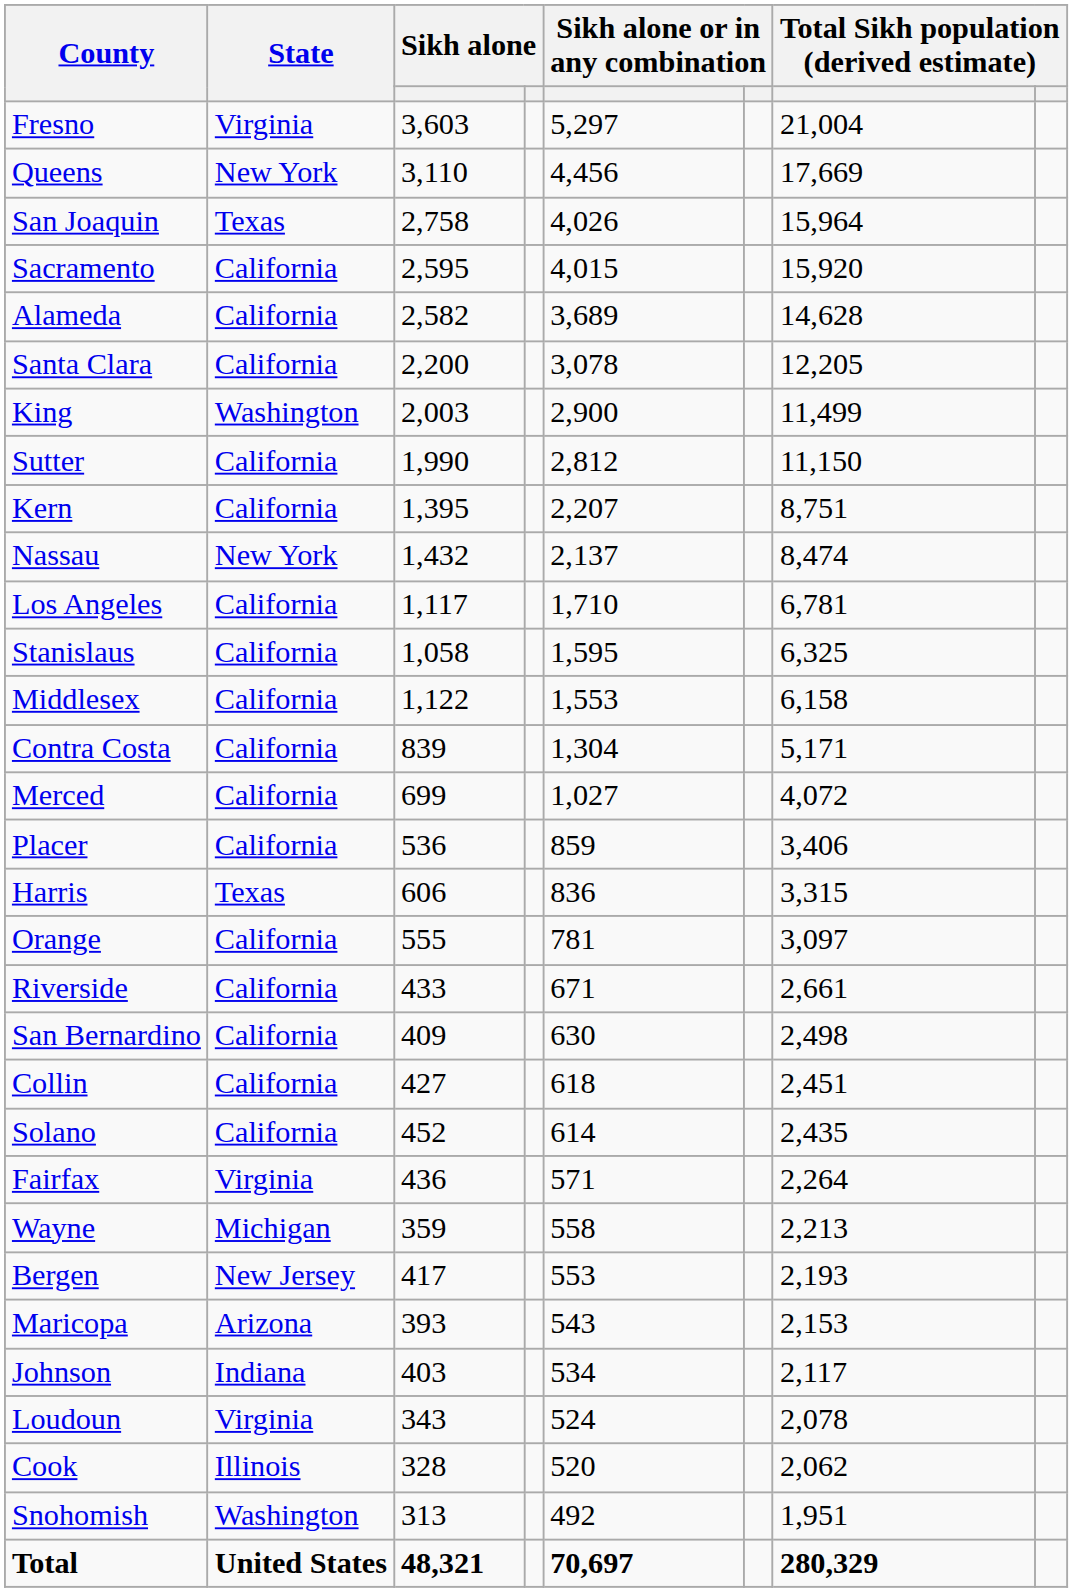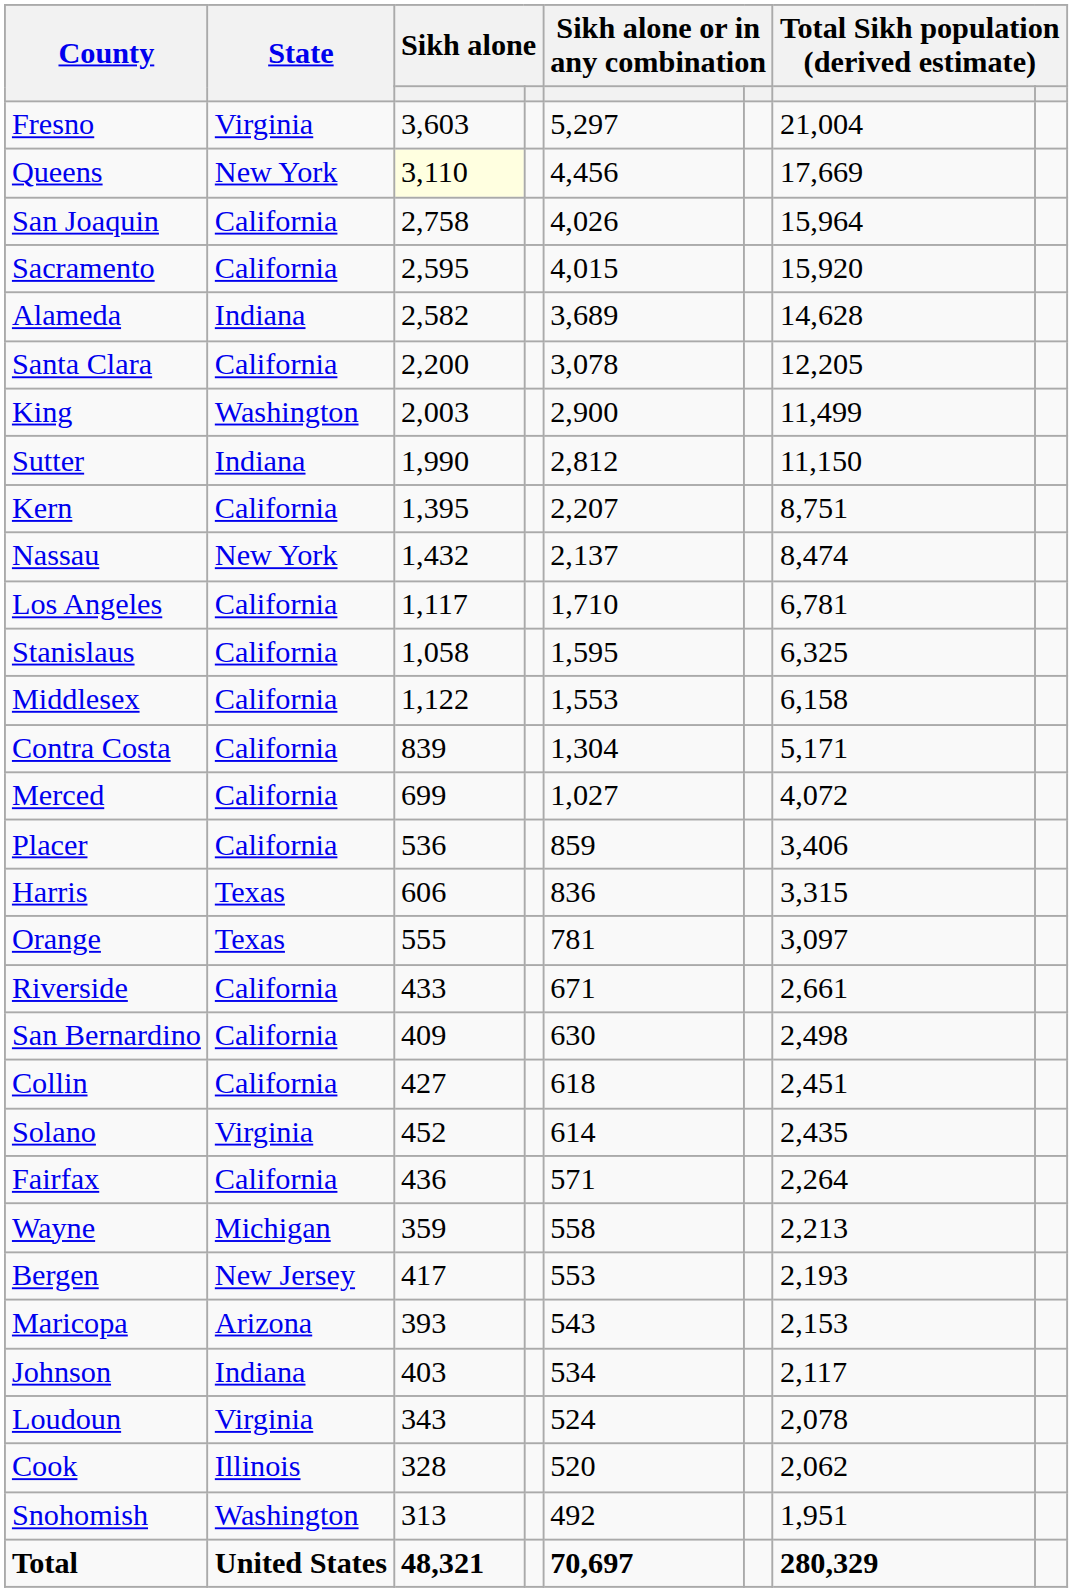 <table class="wikitable collapsible sortable">
 <tr>
 <th rowspan="2"><a href='#'>County</a></th>
 <th rowspan="2"><a href='#'>State</a></th>
 <th colspan="2">Sikh alone</th>
 <th colspan="2">Sikh alone or in<br>any combination</th>
 <th colspan="2">Total Sikh population<br>(derived estimate)</th>
 </tr>
 <tr>
 <th><a href='#'></a></th>
 <th></th>
 <th><a href='#'></a></th>
 <th></th>
 <th><a href='#'></a></th>
 <th></th>
 </tr>
 <tr>
 <td><a href='#'>Fresno</a></td>
 <td> <a href='#'>Virginia</a></td>
 <td>3,603</td>
 <td></td>
 <td>5,297</td>
 <td></td>
 <td>21,004</td>
 <td></td>
 </tr>
 <tr>
 <td><a href='#'>Queens</a></td>
 <td> <a href='#'>New York</a></td>
-<td>3,110</td>
+<td style="background: lightyellow;">3,110</td>
 <td></td>
 <td>4,456</td>
 <td></td>
 <td>17,669</td>
 <td></td>
 </tr>
 <tr>
 <td><a href='#'>San Joaquin</a></td>
-<td> <a href='#'>Texas</a></td>
+<td> <a href='#'>California</a></td>
 <td>2,758</td>
 <td></td>
 <td>4,026</td>
 <td></td>
 <td>15,964</td>
 <td></td>
 </tr>
 <tr>
 <td><a href='#'>Sacramento</a></td>
 <td> <a href='#'>California</a></td>
 <td>2,595</td>
 <td></td>
 <td>4,015</td>
 <td></td>
 <td>15,920</td>
 <td></td>
 </tr>
 <tr>
 <td><a href='#'>Alameda</a></td>
-<td> <a href='#'>California</a></td>
+<td> <a href='#'>Indiana</a></td>
 <td>2,582</td>
 <td></td>
 <td>3,689</td>
 <td></td>
 <td>14,628</td>
 <td></td>
 </tr>
 <tr>
 <td><a href='#'>Santa Clara</a></td>
 <td> <a href='#'>California</a></td>
 <td>2,200</td>
 <td></td>
 <td>3,078</td>
 <td></td>
 <td>12,205</td>
 <td></td>
 </tr>
 <tr>
 <td><a href='#'>King</a></td>
 <td> <a href='#'>Washington</a></td>
 <td>2,003</td>
 <td></td>
 <td>2,900</td>
 <td></td>
 <td>11,499</td>
 <td></td>
 </tr>
 <tr>
 <td><a href='#'>Sutter</a></td>
-<td> <a href='#'>California</a></td>
+<td> <a href='#'>Indiana</a></td>
 <td>1,990</td>
 <td></td>
 <td>2,812</td>
 <td></td>
 <td>11,150</td>
 <td></td>
 </tr>
 <tr>
 <td><a href='#'>Kern</a></td>
 <td> <a href='#'>California</a></td>
 <td>1,395</td>
 <td></td>
 <td>2,207</td>
 <td></td>
 <td>8,751</td>
 <td></td>
 </tr>
 <tr>
 <td><a href='#'>Nassau</a></td>
 <td> <a href='#'>New York</a></td>
 <td>1,432</td>
 <td></td>
 <td>2,137</td>
 <td></td>
 <td>8,474</td>
 <td></td>
 </tr>
 <tr>
 <td><a href='#'>Los Angeles</a></td>
 <td> <a href='#'>California</a></td>
 <td>1,117</td>
 <td></td>
 <td>1,710</td>
 <td></td>
 <td>6,781</td>
 <td></td>
 </tr>
 <tr>
 <td><a href='#'>Stanislaus</a></td>
 <td> <a href='#'>California</a></td>
 <td>1,058</td>
 <td></td>
 <td>1,595</td>
 <td></td>
 <td>6,325</td>
 <td></td>
 </tr>
 <tr>
 <td><a href='#'>Middlesex</a></td>
 <td> <a href='#'>California</a></td>
 <td>1,122</td>
 <td></td>
 <td>1,553</td>
 <td></td>
 <td>6,158</td>
 <td></td>
 </tr>
 <tr>
 <td><a href='#'>Contra Costa</a></td>
 <td> <a href='#'>California</a></td>
 <td>839</td>
 <td></td>
 <td>1,304</td>
 <td></td>
 <td>5,171</td>
 <td></td>
 </tr>
 <tr>
 <td><a href='#'>Merced</a></td>
 <td> <a href='#'>California</a></td>
 <td>699</td>
 <td></td>
 <td>1,027</td>
 <td></td>
 <td>4,072</td>
 <td></td>
 </tr>
 <tr>
 <td><a href='#'>Placer</a></td>
 <td> <a href='#'>California</a></td>
 <td>536</td>
 <td></td>
 <td>859</td>
 <td></td>
 <td>3,406</td>
 <td></td>
 </tr>
 <tr>
 <td><a href='#'>Harris</a></td>
 <td> <a href='#'>Texas</a></td>
 <td>606</td>
 <td></td>
 <td>836</td>
 <td></td>
 <td>3,315</td>
 <td></td>
 </tr>
 <tr>
 <td><a href='#'>Orange</a></td>
-<td> <a href='#'>California</a></td>
+<td> <a href='#'>Texas</a></td>
 <td>555</td>
 <td></td>
 <td>781</td>
 <td></td>
 <td>3,097</td>
 <td></td>
 </tr>
 <tr>
 <td><a href='#'>Riverside</a></td>
 <td> <a href='#'>California</a></td>
 <td>433</td>
 <td></td>
 <td>671</td>
 <td></td>
 <td>2,661</td>
 <td></td>
 </tr>
 <tr>
 <td><a href='#'>San Bernardino</a></td>
 <td> <a href='#'>California</a></td>
 <td>409</td>
 <td></td>
 <td>630</td>
 <td></td>
 <td>2,498</td>
 <td></td>
 </tr>
 <tr>
 <td><a href='#'>Collin</a></td>
 <td> <a href='#'>California</a></td>
 <td>427</td>
 <td></td>
 <td>618</td>
 <td></td>
 <td>2,451</td>
 <td></td>
 </tr>
 <tr>
 <td><a href='#'>Solano</a></td>
-<td> <a href='#'>California</a></td>
+<td> <a href='#'>Virginia</a></td>
 <td>452</td>
 <td></td>
 <td>614</td>
 <td></td>
 <td>2,435</td>
 <td></td>
 </tr>
 <tr>
 <td><a href='#'>Fairfax</a></td>
-<td> <a href='#'>Virginia</a></td>
+<td> <a href='#'>California</a></td>
 <td>436</td>
 <td></td>
 <td>571</td>
 <td></td>
 <td>2,264</td>
 <td></td>
 </tr>
 <tr>
 <td><a href='#'>Wayne</a></td>
 <td> <a href='#'>Michigan</a></td>
 <td>359</td>
 <td></td>
 <td>558</td>
 <td></td>
 <td>2,213</td>
 <td></td>
 </tr>
 <tr>
 <td><a href='#'>Bergen</a></td>
 <td> <a href='#'>New Jersey</a></td>
 <td>417</td>
 <td></td>
 <td>553</td>
 <td></td>
 <td>2,193</td>
 <td></td>
 </tr>
 <tr>
 <td><a href='#'>Maricopa</a></td>
 <td> <a href='#'>Arizona</a></td>
 <td>393</td>
 <td></td>
 <td>543</td>
 <td></td>
 <td>2,153</td>
 <td></td>
 </tr>
 <tr>
 <td><a href='#'>Johnson</a></td>
 <td> <a href='#'>Indiana</a></td>
 <td>403</td>
 <td></td>
 <td>534</td>
 <td></td>
 <td>2,117</td>
 <td></td>
 </tr>
 <tr>
 <td><a href='#'>Loudoun</a></td>
 <td> <a href='#'>Virginia</a></td>
 <td>343</td>
 <td></td>
 <td>524</td>
 <td></td>
 <td>2,078</td>
 <td></td>
 </tr>
 <tr>
 <td><a href='#'>Cook</a></td>
 <td> <a href='#'>Illinois</a></td>
 <td>328</td>
 <td></td>
 <td>520</td>
 <td></td>
 <td>2,062</td>
 <td></td>
 </tr>
 <tr>
 <td><a href='#'>Snohomish</a></td>
 <td> <a href='#'>Washington</a></td>
 <td>313</td>
 <td></td>
 <td>492</td>
 <td></td>
 <td>1,951</td>
 <td></td>
 </tr>
 <tr>
 <td><strong>Total</strong></td>
 <td> <strong>United States</strong></td>
 <td><strong>48,321</strong></td>
 <td><strong></strong></td>
 <td><strong>70,697</strong></td>
 <td><strong></strong></td>
 <td><strong>280,329</strong></td>
 <td><strong></strong></td>
 </tr>
 </table>
